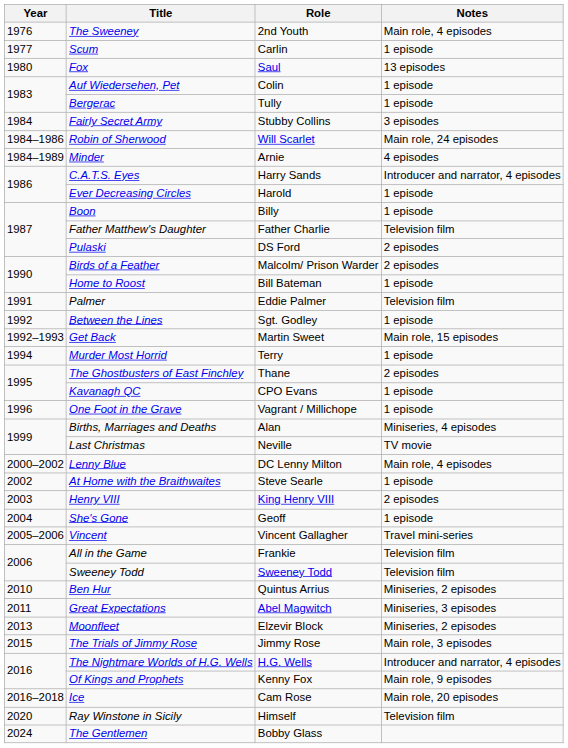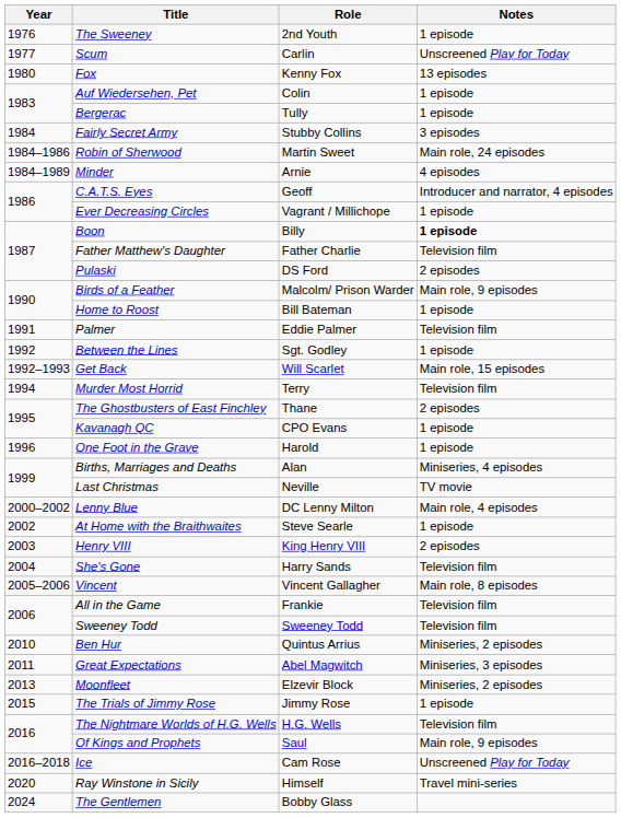 <table class="wikitable sortable">
 <tr>
 <th>Year</th>
 <th>Title</th>
 <th>Role</th>
 <th class="unsortable">Notes</th>
 </tr>
 <tr>
 <td>1976</td>
 <td><em><a href='#'>The Sweeney</a></em></td>
 <td>2nd Youth</td>
-<td>Main role, 4 episodes</td>
+<td>1 episode</td>
 </tr>
 <tr>
 <td>1977</td>
 <td><em><a href='#'>Scum</a></em></td>
 <td>Carlin</td>
-<td>1 episode</td>
+<td>Unscreened <em><a href='#'>Play for Today</a></em></td>
 </tr>
 <tr>
 <td>1980</td>
 <td><em><a href='#'>Fox</a></em></td>
-<td><a href='#'>Saul</a></td>
+<td>Kenny Fox</td>
 <td>13 episodes</td>
 </tr>
 <tr>
 <td rowspan="2">1983</td>
 <td><em><a href='#'>Auf Wiedersehen, Pet</a></em></td>
 <td>Colin</td>
 <td>1 episode</td>
 </tr>
 <tr>
 <td><em><a href='#'>Bergerac</a></em></td>
 <td>Tully</td>
 <td>1 episode</td>
 </tr>
 <tr>
 <td>1984</td>
 <td><em><a href='#'>Fairly Secret Army</a></em></td>
 <td>Stubby Collins</td>
 <td>3 episodes</td>
 </tr>
 <tr>
 <td>1984–1986</td>
 <td><em><a href='#'>Robin of Sherwood</a></em></td>
-<td><a href='#'>Will Scarlet</a></td>
+<td>Martin Sweet</td>
 <td>Main role, 24 episodes</td>
 </tr>
 <tr>
 <td>1984–1989</td>
 <td><em><a href='#'>Minder</a></em></td>
 <td>Arnie</td>
 <td>4 episodes</td>
 </tr>
 <tr>
 <td rowspan="2">1986</td>
 <td><em><a href='#'>C.A.T.S. Eyes</a></em></td>
-<td>Harry Sands</td>
+<td>Geoff</td>
 <td>Introducer and narrator, 4 episodes</td>
 </tr>
 <tr>
 <td><em><a href='#'>Ever Decreasing Circles</a></em></td>
-<td>Harold</td>
+<td>Vagrant / Millichope</td>
 <td>1 episode</td>
 </tr>
 <tr>
 <td rowspan="3">1987</td>
 <td><em><a href='#'>Boon</a></em></td>
 <td>Billy</td>
-<td>1 episode</td>
+<td><strong>1 episode</strong></td>
 </tr>
 <tr>
 <td><em>Father Matthew's Daughter</em></td>
 <td>Father Charlie</td>
 <td>Television film</td>
 </tr>
 <tr>
 <td><em><a href='#'>Pulaski</a></em></td>
 <td>DS Ford</td>
 <td>2 episodes</td>
 </tr>
 <tr>
 <td rowspan="2">1990</td>
 <td><em><a href='#'>Birds of a Feather</a></em></td>
 <td>Malcolm/ Prison Warder</td>
-<td>2 episodes</td>
+<td>Main role, 9 episodes</td>
 </tr>
 <tr>
 <td><em><a href='#'>Home to Roost</a></em></td>
 <td>Bill Bateman</td>
 <td>1 episode</td>
 </tr>
 <tr>
 <td>1991</td>
 <td><em>Palmer</em></td>
 <td>Eddie Palmer</td>
 <td>Television film</td>
 </tr>
 <tr>
 <td>1992</td>
 <td><em><a href='#'>Between the Lines</a></em></td>
 <td>Sgt. Godley</td>
 <td>1 episode</td>
 </tr>
 <tr>
 <td>1992–1993</td>
 <td><em><a href='#'>Get Back</a></em></td>
-<td>Martin Sweet</td>
+<td><a href='#'>Will Scarlet</a></td>
 <td>Main role, 15 episodes</td>
 </tr>
 <tr>
 <td>1994</td>
 <td><em><a href='#'>Murder Most Horrid</a></em></td>
 <td>Terry</td>
-<td>1 episode</td>
+<td>Television film</td>
 </tr>
 <tr>
 <td rowspan="2">1995</td>
 <td><em><a href='#'>The Ghostbusters of East Finchley</a></em></td>
 <td>Thane</td>
 <td>2 episodes</td>
 </tr>
 <tr>
 <td><em><a href='#'>Kavanagh QC</a></em></td>
 <td>CPO Evans</td>
 <td>1 episode</td>
 </tr>
 <tr>
 <td>1996</td>
 <td><em><a href='#'>One Foot in the Grave</a></em></td>
-<td>Vagrant / Millichope</td>
+<td>Harold</td>
 <td>1 episode</td>
 </tr>
 <tr>
 <td rowspan="2">1999</td>
 <td><em>Births, Marriages and Deaths</em></td>
 <td>Alan</td>
 <td>Miniseries, 4 episodes</td>
 </tr>
 <tr>
 <td><em>Last Christmas</em></td>
 <td>Neville</td>
 <td>TV movie</td>
 </tr>
 <tr>
 <td>2000–2002</td>
 <td><em><a href='#'>Lenny Blue</a></em></td>
 <td>DC Lenny Milton</td>
 <td>Main role, 4 episodes</td>
 </tr>
 <tr>
 <td>2002</td>
 <td><em><a href='#'>At Home with the Braithwaites</a></em></td>
 <td>Steve Searle</td>
 <td>1 episode</td>
 </tr>
 <tr>
 <td>2003</td>
 <td><em><a href='#'>Henry VIII</a></em></td>
 <td><a href='#'>King Henry VIII</a></td>
 <td>2 episodes</td>
 </tr>
 <tr>
 <td>2004</td>
 <td><em><a href='#'>She's Gone</a></em></td>
-<td>Geoff</td>
-<td>1 episode</td>
+<td>Harry Sands</td>
+<td>Television film</td>
 </tr>
 <tr>
 <td>2005–2006</td>
 <td><em><a href='#'>Vincent</a></em></td>
 <td>Vincent Gallagher</td>
-<td>Travel mini-series</td>
+<td>Main role, 8 episodes</td>
 </tr>
 <tr>
 <td rowspan=2>2006</td>
 <td><em>All in the Game</em></td>
 <td>Frankie</td>
 <td>Television film</td>
 </tr>
 <tr>
 <td><em>Sweeney Todd</em></td>
 <td><a href='#'>Sweeney Todd</a></td>
 <td>Television film</td>
 </tr>
 <tr>
 <td>2010</td>
 <td><em><a href='#'>Ben Hur</a></em></td>
 <td>Quintus Arrius</td>
 <td>Miniseries, 2 episodes</td>
 </tr>
 <tr>
 <td>2011</td>
 <td><em><a href='#'>Great Expectations</a></em></td>
 <td><a href='#'>Abel Magwitch</a></td>
 <td>Miniseries, 3 episodes</td>
 </tr>
 <tr>
 <td>2013</td>
 <td><em><a href='#'>Moonfleet</a></em></td>
 <td>Elzevir Block</td>
 <td>Miniseries, 2 episodes</td>
 </tr>
 <tr>
 <td>2015</td>
 <td><em><a href='#'>The Trials of Jimmy Rose</a></em></td>
 <td>Jimmy Rose</td>
-<td>Main role, 3 episodes</td>
+<td>1 episode</td>
 </tr>
 <tr>
 <td rowspan="2">2016</td>
 <td><em><a href='#'>The Nightmare Worlds of H.G. Wells</a></em></td>
 <td><a href='#'>H.G. Wells</a></td>
-<td>Introducer and narrator, 4 episodes</td>
+<td>Television film</td>
 </tr>
 <tr>
 <td><em><a href='#'>Of Kings and Prophets</a></em></td>
-<td>Kenny Fox</td>
+<td><a href='#'>Saul</a></td>
 <td>Main role, 9 episodes</td>
 </tr>
 <tr>
 <td>2016–2018</td>
 <td><em><a href='#'>Ice</a></em></td>
 <td>Cam Rose</td>
-<td>Main role, 20 episodes</td>
+<td>Unscreened <em><a href='#'>Play for Today</a></em></td>
 </tr>
 <tr>
 <td>2020</td>
 <td><em>Ray Winstone in Sicily</em></td>
 <td>Himself</td>
-<td>Television film</td>
+<td>Travel mini-series</td>
 </tr>
 <tr>
 <td>2024</td>
 <td><em><a href='#'>The Gentlemen</a></em></td>
 <td>Bobby Glass</td>
 <td></td>
 </tr>
 </table>
